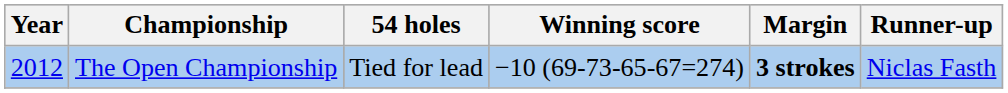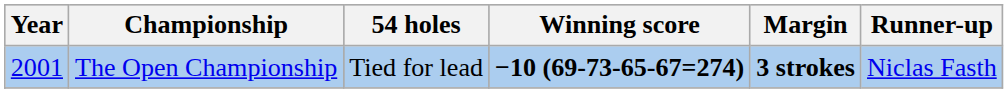 <table class="wikitable">
 <tr>
 <th>Year</th>
 <th>Championship</th>
 <th>54 holes</th>
 <th>Winning score</th>
 <th>Margin</th>
 <th>Runner-up</th>
 </tr>
 <tr style="background:#ABCDEF;">
-<td align=center><a href='#'>2012</a></td>
+<td align=center><a href='#'>2001</a></td>
 <td><a href='#'>The Open Championship</a></td>
 <td>Tied for lead</td>
-<td>−10 (69-73-65-67=274)</td>
+<td><strong>−10 (69-73-65-67=274)</strong></td>
 <td><strong>3 strokes</strong></td>
 <td> <a href='#'>Niclas Fasth</a></td>
 </tr>
 </table>
